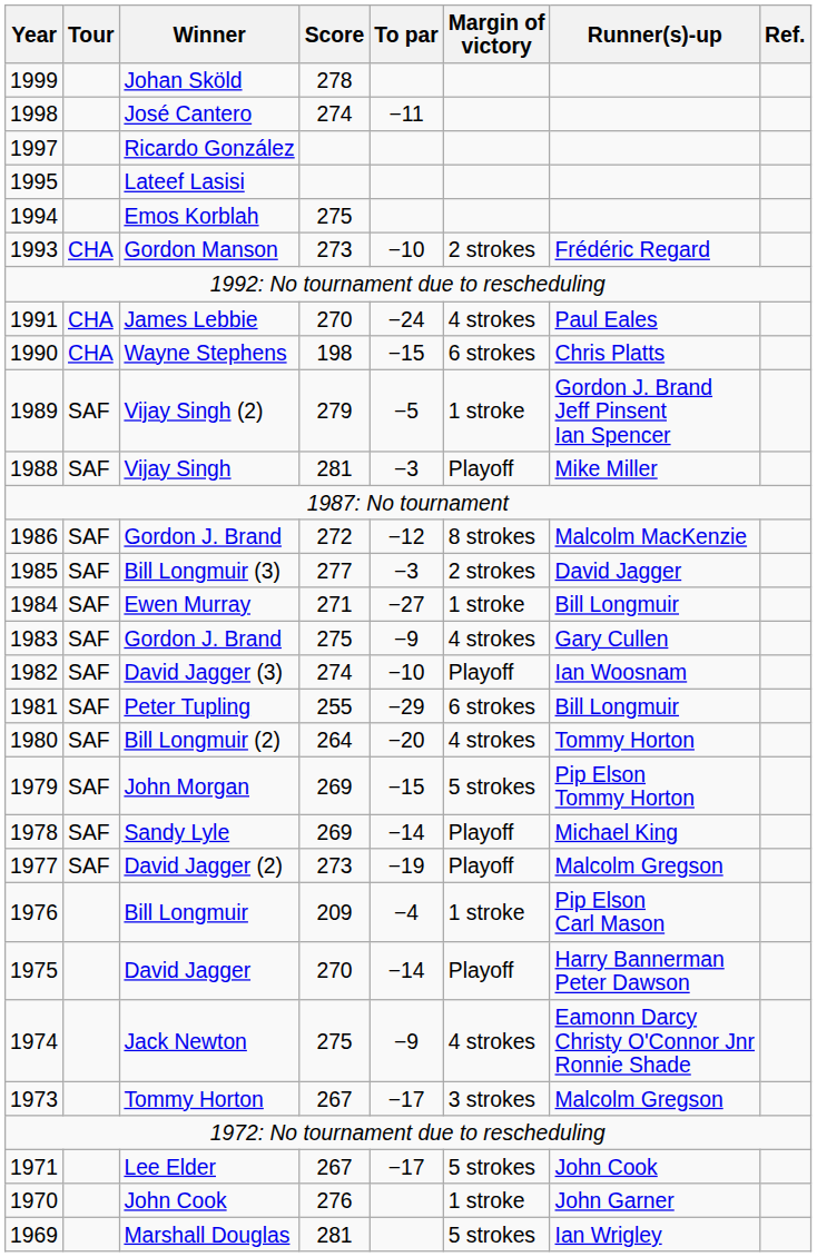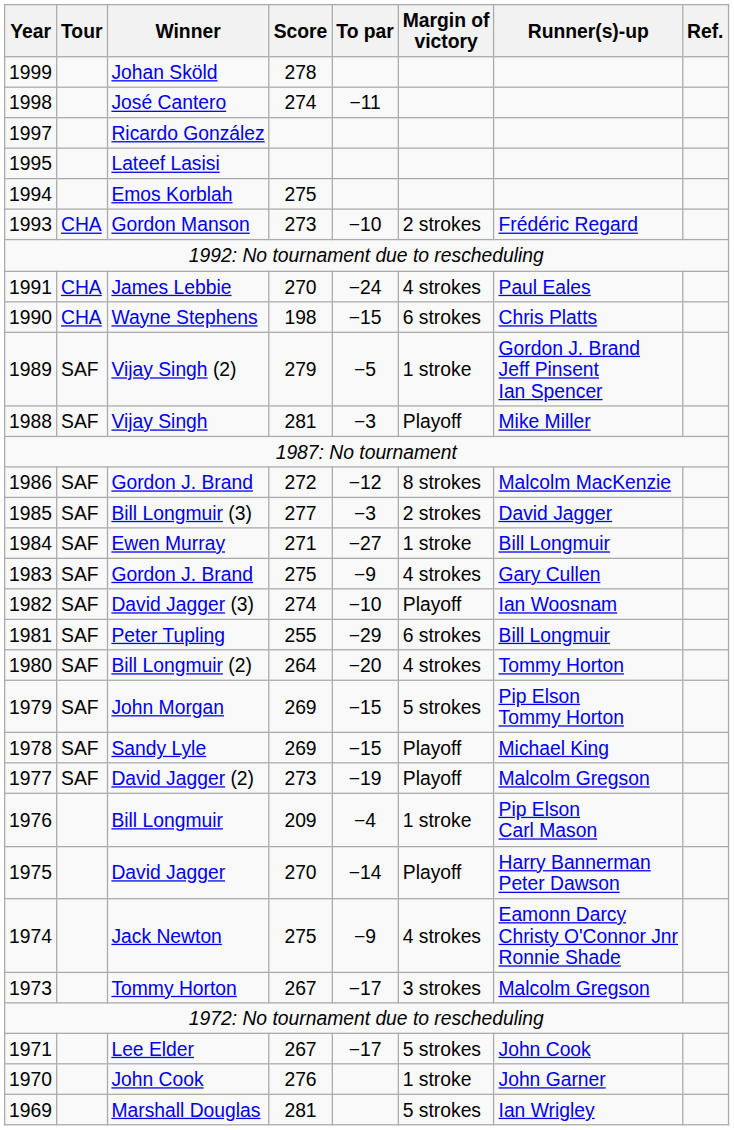 <table class=wikitable style=font-size:95%>
 <tr>
 <th>Year</th>
 <th>Tour</th>
 <th>Winner</th>
 <th>Score</th>
 <th>To par</th>
 <th>Margin of<br>victory</th>
 <th>Runner(s)-up</th>
 <th>Ref.</th>
 </tr>
 <tr>
 <td>1999</td>
 <td></td>
 <td> <a href='#'>Johan Sköld</a></td>
 <td align=center>278</td>
 <td align=center></td>
 <td></td>
 <td></td>
 <td></td>
 </tr>
 <tr>
 <td>1998</td>
 <td></td>
 <td> <a href='#'>José Cantero</a></td>
 <td align=center>274</td>
 <td align=center>−11</td>
 <td></td>
 <td></td>
 <td></td>
 </tr>
 <tr>
 <td>1997</td>
 <td></td>
 <td> <a href='#'>Ricardo González</a></td>
 <td align=center></td>
 <td align=center></td>
 <td></td>
 <td></td>
 <td></td>
 </tr>
 <tr>
 <td>1995</td>
 <td></td>
 <td> <a href='#'>Lateef Lasisi</a></td>
 <td align=center></td>
 <td align=center></td>
 <td></td>
 <td></td>
 <td></td>
 </tr>
 <tr>
 <td>1994</td>
 <td></td>
 <td> <a href='#'>Emos Korblah</a></td>
 <td align=center>275</td>
 <td align=center></td>
 <td></td>
 <td></td>
 <td></td>
 </tr>
 <tr>
 <td>1993</td>
 <td><a href='#'>CHA</a></td>
 <td> <a href='#'>Gordon Manson</a></td>
 <td align=center>273</td>
 <td align=center>−10</td>
 <td>2 strokes</td>
 <td> <a href='#'>Frédéric Regard</a></td>
 <td></td>
 </tr>
 <tr>
 <td colspan=8 align=center><em>1992: No tournament due to rescheduling</em></td>
 </tr>
 <tr>
 <td>1991</td>
 <td><a href='#'>CHA</a></td>
 <td> <a href='#'>James Lebbie</a></td>
 <td align=center>270</td>
 <td align=center>−24</td>
 <td>4 strokes</td>
 <td> <a href='#'>Paul Eales</a></td>
 <td></td>
 </tr>
 <tr>
 <td>1990</td>
 <td><a href='#'>CHA</a></td>
 <td> <a href='#'>Wayne Stephens</a></td>
 <td align=center>198</td>
 <td align=center>−15</td>
 <td>6 strokes</td>
 <td> <a href='#'>Chris Platts</a></td>
 <td></td>
 </tr>
 <tr>
 <td>1989</td>
 <td>SAF</td>
 <td> <a href='#'>Vijay Singh</a> (2)</td>
 <td align=center>279</td>
 <td align=center>−5</td>
 <td>1 stroke</td>
 <td> <a href='#'>Gordon J. Brand</a><br> <a href='#'>Jeff Pinsent</a><br> <a href='#'>Ian Spencer</a></td>
 <td></td>
 </tr>
 <tr>
 <td>1988</td>
 <td>SAF</td>
 <td> <a href='#'>Vijay Singh</a></td>
 <td align=center>281</td>
 <td align=center>−3</td>
 <td>Playoff</td>
 <td> <a href='#'>Mike Miller</a></td>
 <td></td>
 </tr>
 <tr>
 <td colspan=8 align=center><em>1987: No tournament</em></td>
 </tr>
 <tr>
 <td>1986</td>
 <td>SAF</td>
 <td> <a href='#'>Gordon J. Brand</a></td>
 <td align=center>272</td>
 <td align=center>−12</td>
 <td>8 strokes</td>
 <td> <a href='#'>Malcolm MacKenzie</a></td>
 <td></td>
 </tr>
 <tr>
 <td>1985</td>
 <td>SAF</td>
 <td> <a href='#'>Bill Longmuir</a> (3)</td>
 <td align=center>277</td>
 <td align=center>−3</td>
 <td>2 strokes</td>
 <td> <a href='#'>David Jagger</a></td>
 <td></td>
 </tr>
 <tr>
 <td>1984</td>
 <td>SAF</td>
 <td> <a href='#'>Ewen Murray</a></td>
 <td align=center>271</td>
 <td align=center>−27</td>
 <td>1 stroke</td>
 <td> <a href='#'>Bill Longmuir</a></td>
 <td></td>
 </tr>
 <tr>
 <td>1983</td>
 <td>SAF</td>
 <td> <a href='#'>Gordon J. Brand</a></td>
 <td align=center>275</td>
 <td align=center>−9</td>
 <td>4 strokes</td>
 <td> <a href='#'>Gary Cullen</a></td>
 <td></td>
 </tr>
 <tr>
 <td>1982</td>
 <td>SAF</td>
 <td> <a href='#'>David Jagger</a> (3)</td>
 <td align=center>274</td>
 <td align=center>−10</td>
 <td>Playoff</td>
 <td> <a href='#'>Ian Woosnam</a></td>
 <td></td>
 </tr>
 <tr>
 <td>1981</td>
 <td>SAF</td>
 <td> <a href='#'>Peter Tupling</a></td>
 <td align=center>255</td>
 <td align=center>−29</td>
 <td>6 strokes</td>
 <td> <a href='#'>Bill Longmuir</a></td>
 <td></td>
 </tr>
 <tr>
 <td>1980</td>
 <td>SAF</td>
 <td> <a href='#'>Bill Longmuir</a> (2)</td>
 <td align=center>264</td>
 <td align=center>−20</td>
 <td>4 strokes</td>
 <td> <a href='#'>Tommy Horton</a></td>
 <td></td>
 </tr>
 <tr>
 <td>1979</td>
 <td>SAF</td>
 <td> <a href='#'>John Morgan</a></td>
 <td align=center>269</td>
 <td align=center>−15</td>
 <td>5 strokes</td>
 <td> <a href='#'>Pip Elson</a><br> <a href='#'>Tommy Horton</a></td>
 <td></td>
 </tr>
 <tr>
 <td>1978</td>
 <td>SAF</td>
 <td> <a href='#'>Sandy Lyle</a></td>
 <td align=center>269</td>
-<td align=center>−14</td>
+<td align=center>−15</td>
 <td>Playoff</td>
 <td> <a href='#'>Michael King</a></td>
 <td></td>
 </tr>
 <tr>
 <td>1977</td>
 <td>SAF</td>
 <td> <a href='#'>David Jagger</a> (2)</td>
 <td align=center>273</td>
 <td align=center>−19</td>
 <td>Playoff</td>
 <td> <a href='#'>Malcolm Gregson</a></td>
 <td></td>
 </tr>
 <tr>
 <td>1976</td>
 <td></td>
 <td> <a href='#'>Bill Longmuir</a></td>
 <td align=center>209</td>
 <td align=center>−4</td>
 <td>1 stroke</td>
 <td> <a href='#'>Pip Elson</a><br> <a href='#'>Carl Mason</a></td>
 <td></td>
 </tr>
 <tr>
 <td>1975</td>
 <td></td>
 <td> <a href='#'>David Jagger</a></td>
 <td align=center>270</td>
 <td align=center>−14</td>
 <td>Playoff</td>
 <td> <a href='#'>Harry Bannerman</a><br> <a href='#'>Peter Dawson</a></td>
 <td></td>
 </tr>
 <tr>
 <td>1974</td>
 <td></td>
 <td> <a href='#'>Jack Newton</a></td>
 <td align=center>275</td>
 <td align=center>−9</td>
 <td>4 strokes</td>
 <td> <a href='#'>Eamonn Darcy</a><br> <a href='#'>Christy O'Connor Jnr</a><br> <a href='#'>Ronnie Shade</a></td>
 <td></td>
 </tr>
 <tr>
 <td>1973</td>
 <td></td>
 <td> <a href='#'>Tommy Horton</a></td>
 <td align=center>267</td>
 <td align=center>−17</td>
 <td>3 strokes</td>
 <td> <a href='#'>Malcolm Gregson</a></td>
 <td></td>
 </tr>
 <tr>
 <td colspan=8 align=center><em>1972: No tournament due to rescheduling</em></td>
 </tr>
 <tr>
 <td>1971</td>
 <td></td>
 <td> <a href='#'>Lee Elder</a></td>
 <td align=center>267</td>
 <td align=center>−17</td>
 <td>5 strokes</td>
 <td> <a href='#'>John Cook</a></td>
 <td></td>
 </tr>
 <tr>
 <td>1970</td>
 <td></td>
 <td> <a href='#'>John Cook</a></td>
 <td align=center>276</td>
 <td align=center></td>
 <td>1 stroke</td>
 <td> <a href='#'>John Garner</a></td>
 <td></td>
 </tr>
 <tr>
 <td>1969</td>
 <td></td>
 <td> <a href='#'>Marshall Douglas</a></td>
 <td align=center>281</td>
 <td align=center></td>
 <td>5 strokes</td>
 <td> <a href='#'>Ian Wrigley</a></td>
 <td></td>
 </tr>
 </table>
